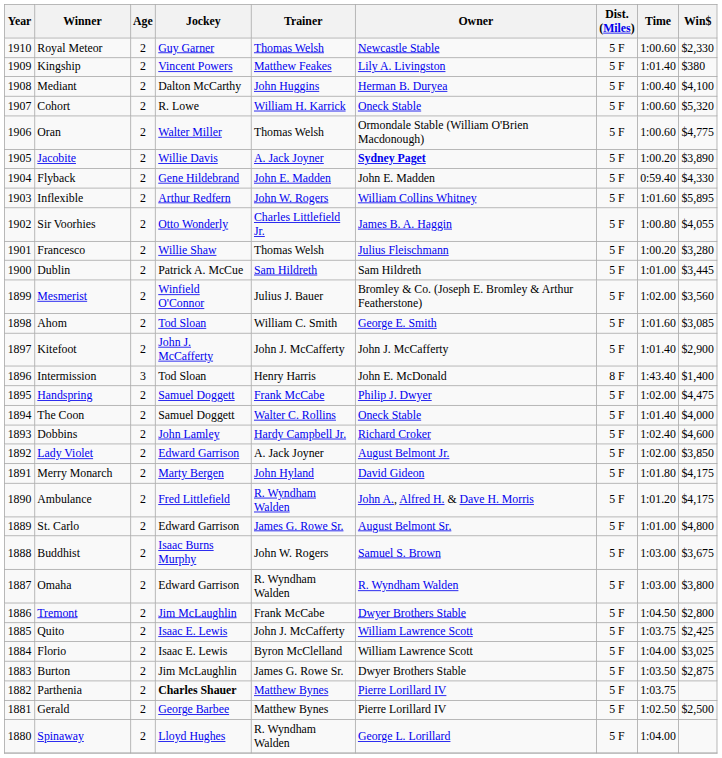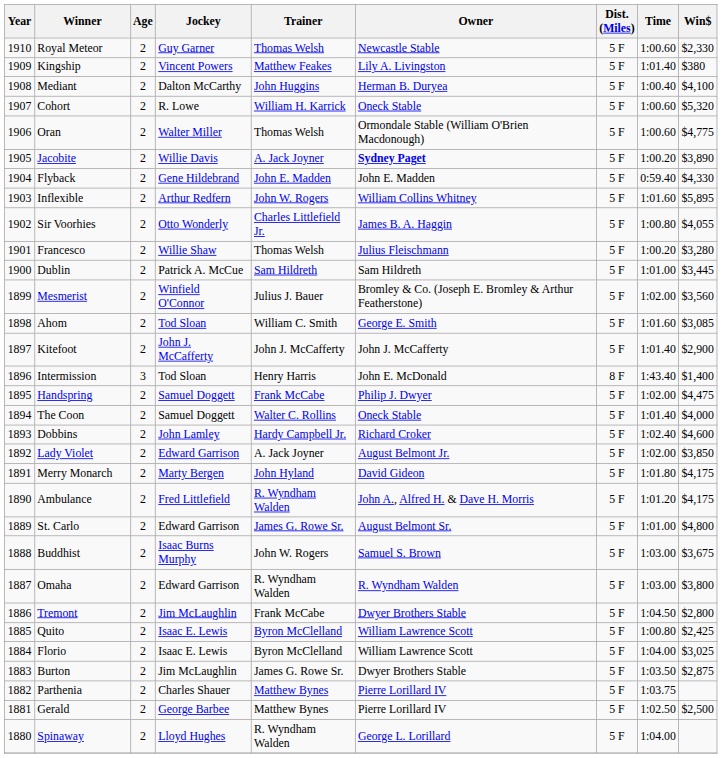 <table class="wikitable sortable" style="font-size:90%">
 <tr>
 <th style="width:30px">Year<br></th>
 <th style="width:110px">Winner<br></th>
 <th style="width:20px">Age<br></th>
 <th style="width:110px">Jockey<br></th>
 <th style="width:120px">Trainer<br></th>
 <th>Owner<br></th>
 <th style="width:25px">Dist.<br> <span>(<a href='#'>Miles</a>)</span></th>
 <th style="width:25px">Time<br></th>
 <th style="width:25px">Win$</th>
 </tr>
 <tr>
 <td align=center>1910</td>
 <td>Royal Meteor</td>
 <td align=center>2</td>
 <td><a href='#'>Guy Garner</a></td>
 <td><a href='#'>Thomas Welsh</a></td>
 <td><a href='#'>Newcastle Stable</a></td>
 <td align=center>5 F</td>
 <td align=center>1:00.60</td>
 <td>$2,330</td>
 </tr>
 <tr>
 <td align=center>1909</td>
 <td>Kingship</td>
 <td align=center>2</td>
 <td><a href='#'>Vincent Powers</a></td>
 <td><a href='#'>Matthew Feakes</a></td>
 <td><a href='#'>Lily A. Livingston</a></td>
 <td align=center>5 F</td>
 <td align=center>1:01.40</td>
 <td>$380</td>
 </tr>
 <tr>
 <td align=center>1908</td>
 <td>Mediant</td>
 <td align=center>2</td>
 <td>Dalton McCarthy</td>
 <td><a href='#'>John Huggins</a></td>
 <td><a href='#'>Herman B. Duryea</a></td>
 <td align=center>5 F</td>
 <td align=center>1:00.40</td>
 <td>$4,100</td>
 </tr>
 <tr>
 <td align=center>1907</td>
 <td>Cohort</td>
 <td align=center>2</td>
 <td>R. Lowe</td>
 <td><a href='#'>William H. Karrick</a></td>
 <td><a href='#'>Oneck Stable</a></td>
 <td align=center>5 F</td>
 <td align=center>1:00.60</td>
 <td>$5,320</td>
 </tr>
 <tr>
 <td align=center>1906</td>
 <td>Oran</td>
 <td align=center>2</td>
 <td><a href='#'>Walter Miller</a></td>
 <td>Thomas Welsh</td>
 <td>Ormondale Stable (William O'Brien Macdonough)</td>
 <td align=center>5 F</td>
 <td align=center>1:00.60</td>
 <td>$4,775</td>
 </tr>
 <tr>
 <td align=center>1905</td>
 <td><a href='#'>Jacobite</a></td>
 <td align=center>2</td>
 <td><a href='#'>Willie Davis</a></td>
 <td><a href='#'>A. Jack Joyner</a></td>
 <td><strong><a href='#'>Sydney Paget</a></strong></td>
 <td align=center>5 F</td>
 <td align=center>1:00.20</td>
 <td>$3,890</td>
 </tr>
 <tr>
 <td align=center>1904</td>
 <td>Flyback</td>
 <td align=center>2</td>
 <td><a href='#'>Gene Hildebrand</a></td>
 <td><a href='#'>John E. Madden</a></td>
 <td>John E. Madden</td>
 <td align=center>5 F</td>
 <td align=center>0:59.40</td>
 <td>$4,330</td>
 </tr>
 <tr>
 <td align=center>1903</td>
 <td>Inflexible</td>
 <td align=center>2</td>
 <td><a href='#'>Arthur Redfern</a></td>
 <td><a href='#'>John W. Rogers</a></td>
 <td><a href='#'>William Collins Whitney</a></td>
 <td align=center>5 F</td>
 <td align=center>1:01.60</td>
 <td>$5,895</td>
 </tr>
 <tr>
 <td align=center>1902</td>
 <td>Sir Voorhies</td>
 <td align=center>2</td>
 <td><a href='#'>Otto Wonderly</a></td>
 <td><a href='#'>Charles Littlefield Jr.</a></td>
 <td><a href='#'>James B. A. Haggin</a></td>
 <td align=center>5 F</td>
 <td align=center>1:00.80</td>
 <td>$4,055</td>
 </tr>
 <tr>
 <td align=center>1901</td>
 <td>Francesco</td>
 <td align=center>2</td>
 <td><a href='#'>Willie Shaw</a></td>
 <td>Thomas Welsh</td>
 <td><a href='#'>Julius Fleischmann</a></td>
 <td align=center>5 F</td>
 <td align=center>1:00.20</td>
 <td>$3,280</td>
 </tr>
 <tr>
 <td align=center>1900</td>
 <td>Dublin</td>
 <td align=center>2</td>
 <td>Patrick A. McCue</td>
 <td><a href='#'>Sam Hildreth</a></td>
 <td>Sam Hildreth</td>
 <td align=center>5 F</td>
 <td align=center>1:01.00</td>
 <td>$3,445</td>
 </tr>
 <tr>
 <td align=center>1899</td>
 <td><a href='#'>Mesmerist</a></td>
 <td align=center>2</td>
 <td><a href='#'>Winfield O'Connor</a></td>
 <td>Julius J. Bauer</td>
 <td>Bromley & Co. (Joseph E. Bromley & Arthur Featherstone)</td>
 <td align=center>5 F</td>
 <td align=center>1:02.00</td>
 <td>$3,560</td>
 </tr>
 <tr>
 <td align=center>1898</td>
 <td>Ahom</td>
 <td align=center>2</td>
 <td><a href='#'>Tod Sloan</a></td>
 <td>William C. Smith</td>
 <td><a href='#'>George E. Smith</a></td>
 <td align=center>5 F</td>
 <td align=center>1:01.60</td>
 <td>$3,085</td>
 </tr>
 <tr>
 <td align=center>1897</td>
 <td>Kitefoot</td>
 <td align=center>2</td>
 <td><a href='#'>John J. McCafferty</a></td>
 <td>John J. McCafferty</td>
 <td>John J. McCafferty</td>
 <td align=center>5 F</td>
 <td align=center>1:01.40</td>
 <td>$2,900</td>
 </tr>
 <tr>
 <td align=center>1896</td>
 <td>Intermission</td>
 <td align=center>3</td>
 <td>Tod Sloan</td>
 <td>Henry Harris</td>
 <td>John E. McDonald</td>
 <td align=center>8 F</td>
 <td align=center>1:43.40</td>
 <td>$1,400</td>
 </tr>
 <tr>
 <td align=center>1895</td>
 <td><a href='#'>Handspring</a></td>
 <td align=center>2</td>
 <td><a href='#'>Samuel Doggett</a></td>
 <td><a href='#'>Frank McCabe</a></td>
 <td><a href='#'>Philip J. Dwyer</a></td>
 <td align=center>5 F</td>
 <td align=center>1:02.00</td>
 <td>$4,475</td>
 </tr>
 <tr>
 <td align=center>1894</td>
 <td>The Coon</td>
 <td align=center>2</td>
 <td>Samuel Doggett</td>
 <td><a href='#'>Walter C. Rollins</a></td>
 <td><a href='#'>Oneck Stable</a></td>
 <td align=center>5 F</td>
 <td align=center>1:01.40</td>
 <td>$4,000</td>
 </tr>
 <tr>
 <td align=center>1893</td>
 <td>Dobbins</td>
 <td align=center>2</td>
 <td><a href='#'>John Lamley</a></td>
 <td><a href='#'>Hardy Campbell Jr.</a></td>
 <td><a href='#'>Richard Croker</a></td>
 <td align=center>5 F</td>
 <td align=center>1:02.40</td>
 <td>$4,600</td>
 </tr>
 <tr>
 <td align=center>1892</td>
 <td><a href='#'>Lady Violet</a></td>
 <td align=center>2</td>
 <td><a href='#'>Edward Garrison</a></td>
 <td>A. Jack Joyner</td>
 <td><a href='#'>August Belmont Jr.</a></td>
 <td align=center>5 F</td>
 <td align=center>1:02.00</td>
 <td>$3,850</td>
 </tr>
 <tr>
 <td align=center>1891</td>
 <td>Merry Monarch</td>
 <td align=center>2</td>
 <td><a href='#'>Marty Bergen</a></td>
 <td><a href='#'>John Hyland</a></td>
 <td><a href='#'>David Gideon</a></td>
 <td align=center>5 F</td>
 <td align=center>1:01.80</td>
 <td>$4,175</td>
 </tr>
 <tr>
 <td align=center>1890</td>
 <td>Ambulance</td>
 <td align=center>2</td>
 <td><a href='#'>Fred Littlefield</a></td>
 <td><a href='#'>R. Wyndham Walden</a></td>
 <td><a href='#'>John A.</a>, <a href='#'>Alfred H.</a> & <a href='#'>Dave H. Morris</a></td>
 <td align=center>5 F</td>
 <td align=center>1:01.20</td>
 <td>$4,175</td>
 </tr>
 <tr>
 <td align=center>1889</td>
 <td>St. Carlo</td>
 <td align=center>2</td>
 <td>Edward Garrison</td>
 <td><a href='#'>James G. Rowe Sr.</a></td>
 <td><a href='#'>August Belmont Sr.</a></td>
 <td align=center>5 F</td>
 <td align=center>1:01.00</td>
 <td>$4,800</td>
 </tr>
 <tr>
 <td align=center>1888</td>
 <td>Buddhist</td>
 <td align=center>2</td>
 <td><a href='#'>Isaac Burns Murphy</a></td>
 <td>John W. Rogers</td>
 <td><a href='#'>Samuel S. Brown</a></td>
 <td align=center>5 F</td>
 <td align=center>1:03.00</td>
 <td>$3,675</td>
 </tr>
 <tr>
 <td align=center>1887</td>
 <td>Omaha</td>
 <td align=center>2</td>
 <td>Edward Garrison</td>
 <td>R. Wyndham Walden</td>
 <td><a href='#'>R. Wyndham Walden</a></td>
 <td align=center>5 F</td>
 <td align=center>1:03.00</td>
 <td>$3,800</td>
 </tr>
 <tr>
 <td align=center>1886</td>
 <td><a href='#'>Tremont</a></td>
 <td align=center>2</td>
 <td><a href='#'>Jim McLaughlin</a></td>
 <td>Frank McCabe</td>
 <td><a href='#'>Dwyer Brothers Stable</a></td>
 <td align=center>5 F</td>
 <td align=center>1:04.50</td>
 <td>$2,800</td>
 </tr>
 <tr>
 <td align=center>1885</td>
 <td>Quito</td>
 <td align=center>2</td>
 <td><a href='#'>Isaac E. Lewis</a></td>
-<td>John J. McCafferty</td>
+<td><a href='#'>Byron McClelland</a></td>
 <td><a href='#'>William Lawrence Scott</a></td>
 <td align=center>5 F</td>
-<td align=center>1:03.75</td>
+<td align=center>1:00.80</td>
 <td>$2,425</td>
 </tr>
 <tr>
 <td align=center>1884</td>
 <td>Florio</td>
 <td align=center>2</td>
 <td>Isaac E. Lewis</td>
 <td>Byron McClelland</td>
 <td>William Lawrence Scott</td>
 <td align=center>5 F</td>
 <td align=center>1:04.00</td>
 <td>$3,025</td>
 </tr>
 <tr>
 <td align=center>1883</td>
 <td>Burton</td>
 <td align=center>2</td>
 <td>Jim McLaughlin</td>
 <td>James G. Rowe Sr.</td>
 <td>Dwyer Brothers Stable</td>
 <td align=center>5 F</td>
 <td align=center>1:03.50</td>
 <td>$2,875</td>
 </tr>
 <tr>
 <td align=center>1882</td>
 <td>Parthenia</td>
 <td align=center>2</td>
-<td><strong>Charles Shauer</strong></td>
+<td>Charles Shauer</td>
 <td><a href='#'>Matthew Bynes</a></td>
 <td><a href='#'>Pierre Lorillard IV</a></td>
 <td align=center>5 F</td>
 <td align=center>1:03.75</td>
 <td></td>
 </tr>
 <tr>
 <td align=center>1881</td>
 <td>Gerald</td>
 <td align=center>2</td>
 <td><a href='#'>George Barbee</a></td>
 <td>Matthew Bynes</td>
 <td>Pierre Lorillard IV</td>
 <td align=center>5 F</td>
 <td align=center>1:02.50</td>
 <td>$2,500</td>
 </tr>
 <tr>
 <td align=center>1880</td>
 <td><a href='#'>Spinaway</a></td>
 <td align=center>2</td>
 <td><a href='#'>Lloyd Hughes</a></td>
 <td>R. Wyndham Walden</td>
 <td><a href='#'>George L. Lorillard</a></td>
 <td align=center>5 F</td>
 <td align=center>1:04.00</td>
 <td></td>
 </tr>
 <tr>
 </tr>
 </table>
